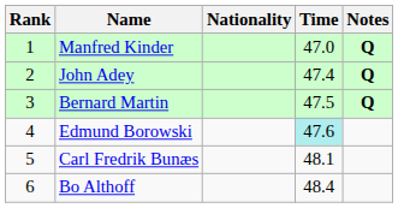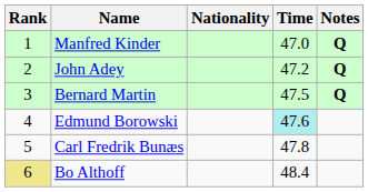 <table class="wikitable sortable" style="text-align:center">
 <tr>
 <th>Rank</th>
 <th>Name</th>
 <th>Nationality</th>
 <th>Time</th>
 <th>Notes</th>
 </tr>
 <tr bgcolor=ccffcc>
 <td>1</td>
 <td align=left><a href='#'>Manfred Kinder</a></td>
 <td align=left></td>
 <td>47.0</td>
 <td><strong>Q</strong></td>
 </tr>
 <tr bgcolor=ccffcc>
 <td>2</td>
 <td align=left><a href='#'>John Adey</a></td>
 <td align=left></td>
-<td>47.4</td>
+<td>47.2</td>
 <td><strong>Q</strong></td>
 </tr>
 <tr bgcolor=ccffcc>
 <td>3</td>
 <td align=left><a href='#'>Bernard Martin</a></td>
 <td align=left></td>
 <td>47.5</td>
 <td><strong>Q</strong></td>
 </tr>
 <tr>
 <td>4</td>
 <td align=left><a href='#'>Edmund Borowski</a></td>
 <td align=left></td>
 <td style="background: paleturquoise;">47.6</td>
 <td></td>
 </tr>
 <tr>
 <td>5</td>
 <td align=left><a href='#'>Carl Fredrik Bunæs</a></td>
 <td align=left></td>
-<td>48.1</td>
+<td>47.8</td>
 <td></td>
 </tr>
 <tr>
-<td>6</td>
+<td style="background: khaki;">6</td>
 <td align=left><a href='#'>Bo Althoff</a></td>
 <td align=left></td>
 <td>48.4</td>
 <td></td>
 </tr>
 </table>
